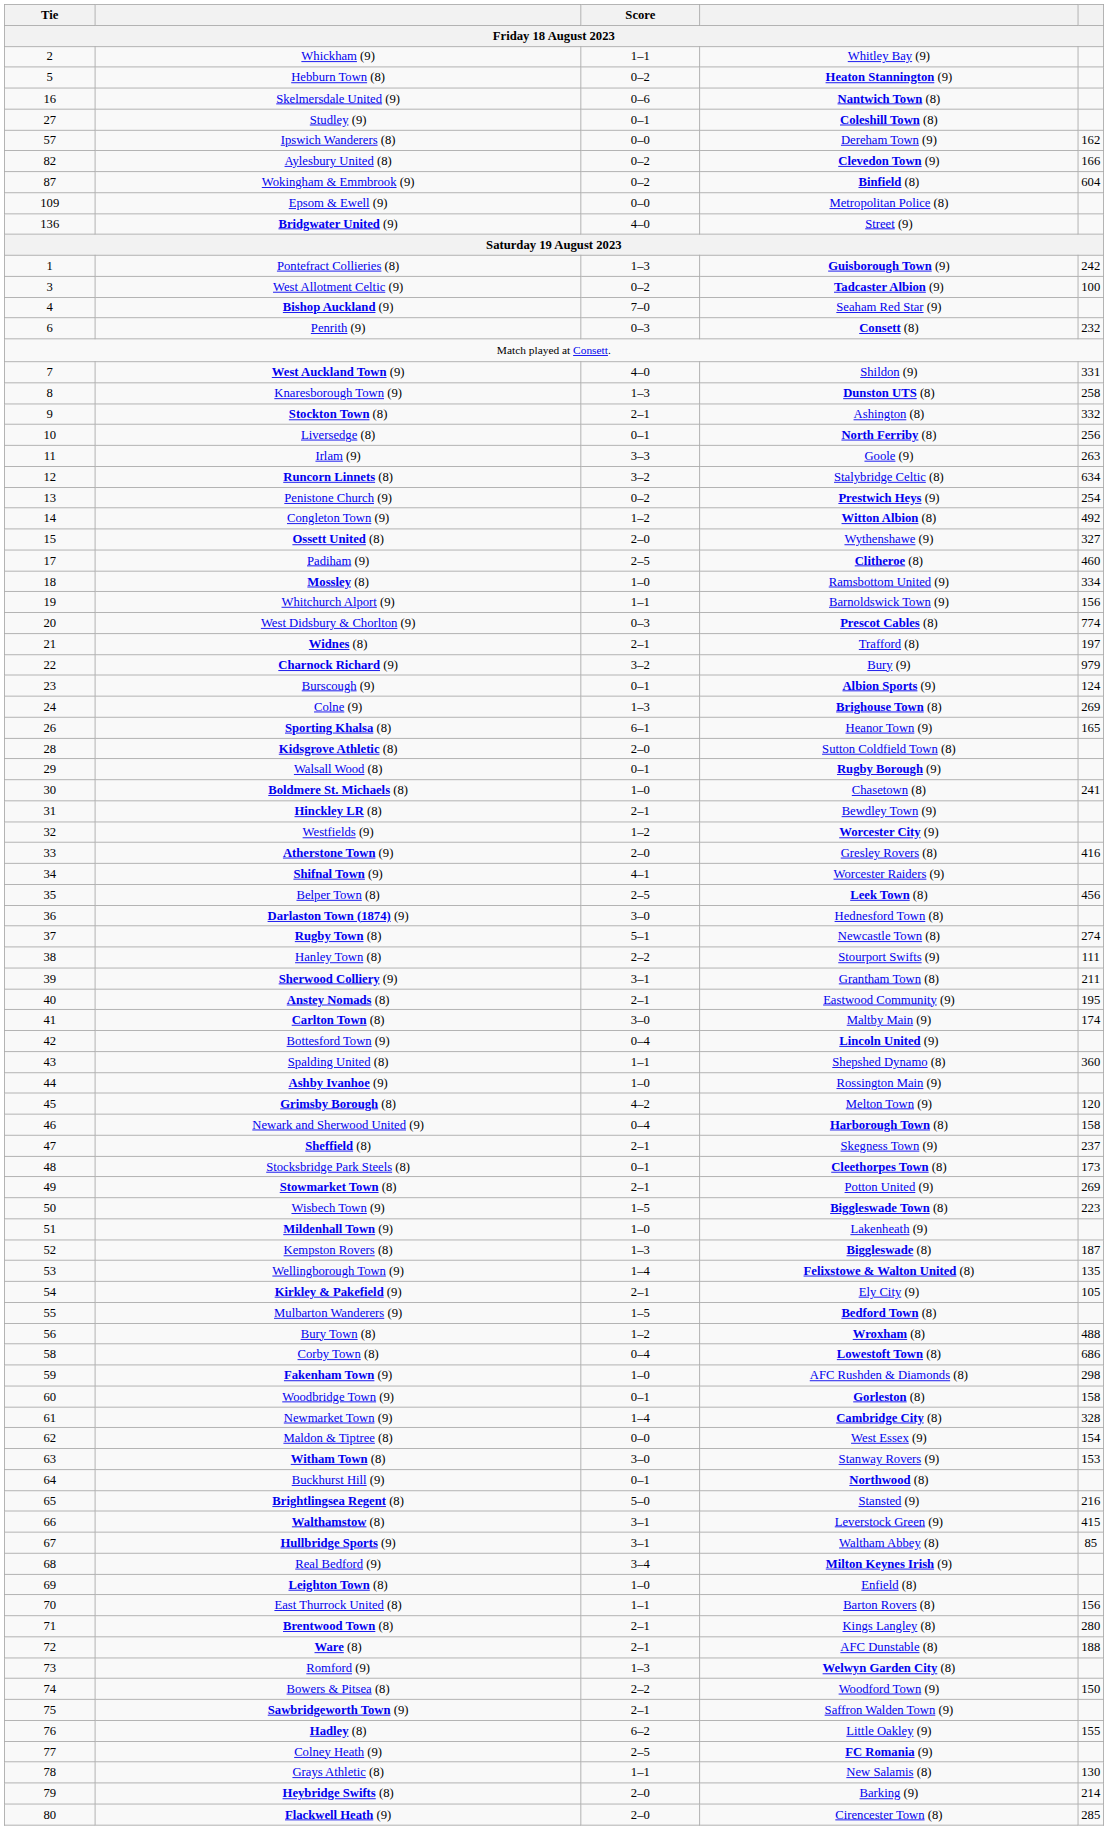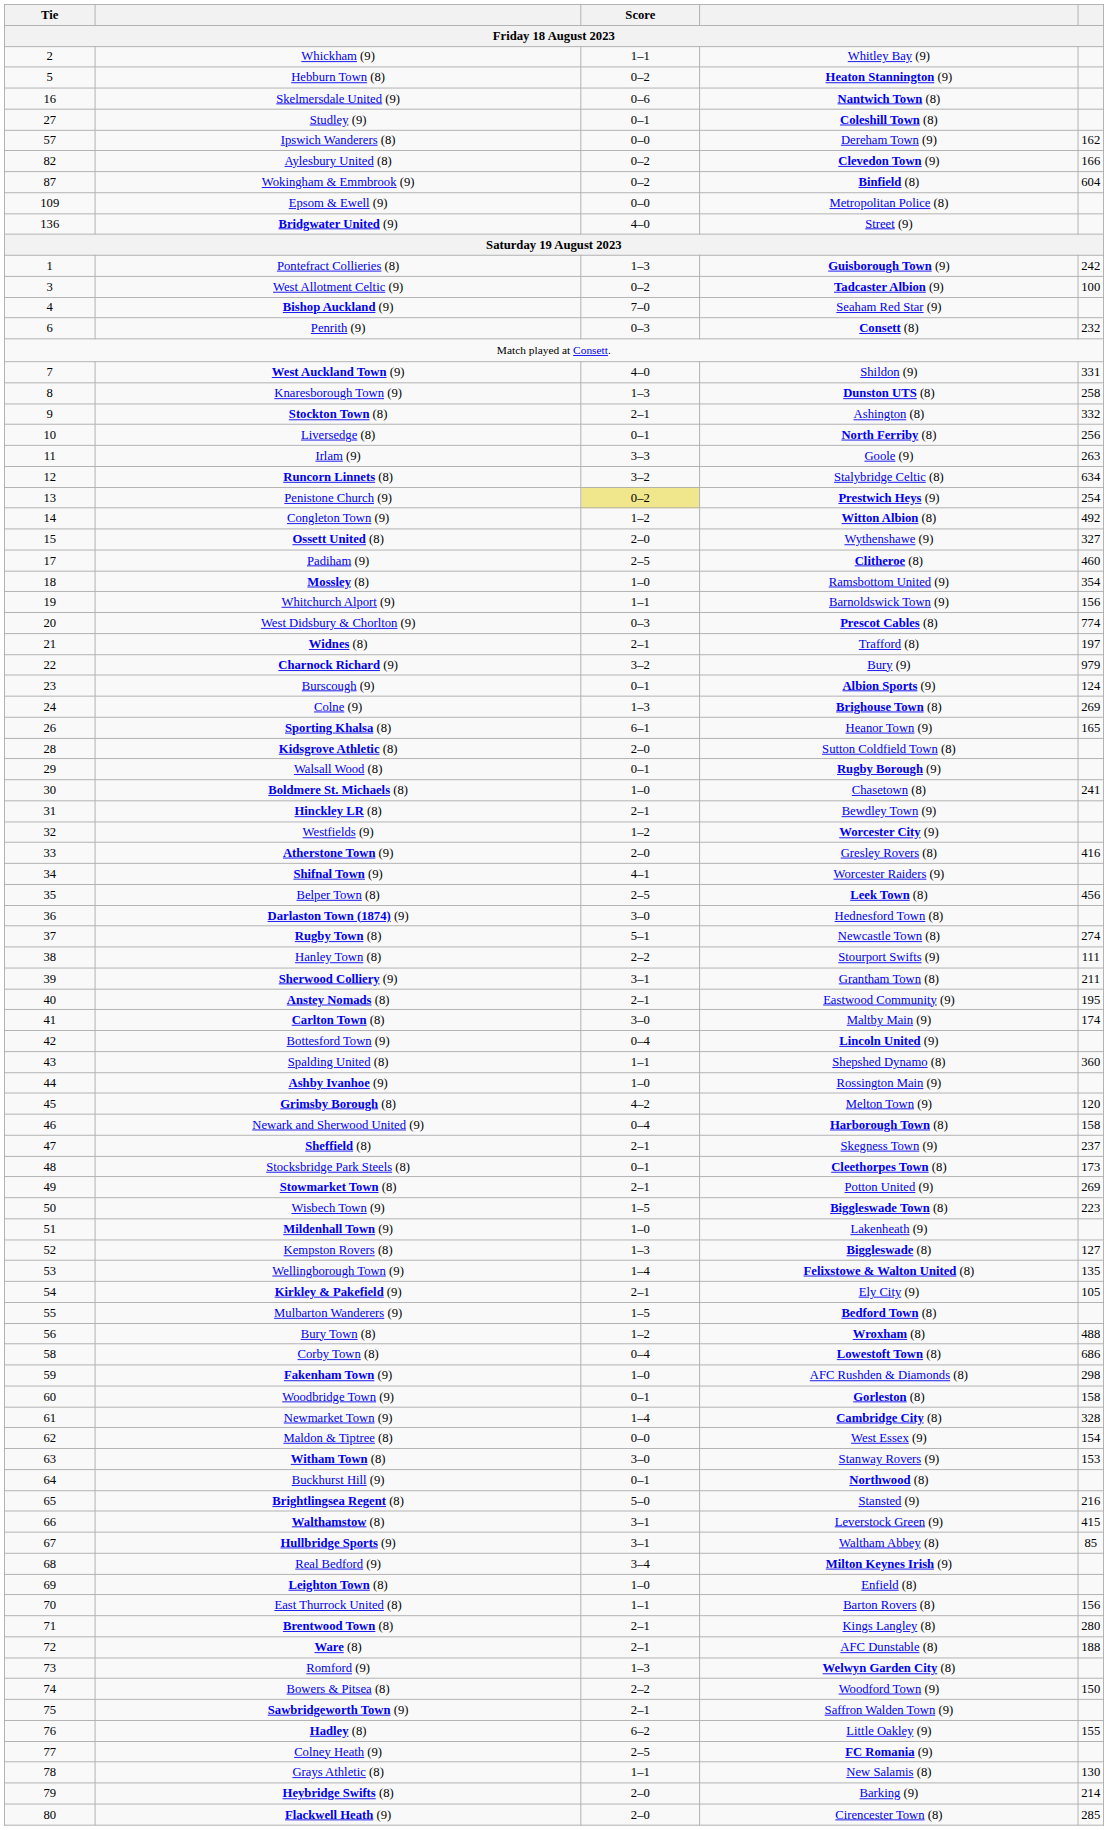 <table class="wikitable" style="text-align:center; font-size:90%">
 <tr>
 <th scope="col" style="width:  8.43%;">Tie</th>
 <th scope="col" style="width: 45.29%;"></th>
 <th scope="col" style="width: 11.00%;">Score</th>
 <th scope="col" style="width: 45.29%;"></th>
 <th scope="col" style="width:  8.43%;"></th>
 </tr>
 <tr>
 <th colspan="5">Friday 18 August 2023</th>
 </tr>
 <tr>
 <td>2</td>
 <td><a href='#'>Whickham</a> (9)</td>
 <td>1–1</td>
 <td><a href='#'>Whitley Bay</a> (9)</td>
 <td></td>
 </tr>
 <tr>
 <td>5</td>
 <td><a href='#'>Hebburn Town</a> (8)</td>
 <td>0–2</td>
 <td><strong><a href='#'>Heaton Stannington</a></strong> (9)</td>
 <td></td>
 </tr>
 <tr>
 <td>16</td>
 <td><a href='#'>Skelmersdale United</a> (9)</td>
 <td>0–6</td>
 <td><strong><a href='#'>Nantwich Town</a></strong> (8)</td>
 <td></td>
 </tr>
 <tr>
 <td>27</td>
 <td><a href='#'>Studley</a> (9)</td>
 <td>0–1</td>
 <td><strong><a href='#'>Coleshill Town</a></strong> (8)</td>
 <td></td>
 </tr>
 <tr>
 <td>57</td>
 <td><a href='#'>Ipswich Wanderers</a> (8)</td>
 <td>0–0</td>
 <td><a href='#'>Dereham Town</a> (9)</td>
 <td>162</td>
 </tr>
 <tr>
 <td>82</td>
 <td><a href='#'>Aylesbury United</a> (8)</td>
 <td>0–2</td>
 <td><strong><a href='#'>Clevedon Town</a></strong> (9)</td>
 <td>166</td>
 </tr>
 <tr>
 <td>87</td>
 <td><a href='#'>Wokingham & Emmbrook</a> (9)</td>
 <td>0–2</td>
 <td><strong><a href='#'>Binfield</a></strong> (8)</td>
 <td>604</td>
 </tr>
 <tr>
 <td>109</td>
 <td><a href='#'>Epsom & Ewell</a> (9)</td>
 <td>0–0</td>
 <td><a href='#'>Metropolitan Police</a> (8)</td>
 <td></td>
 </tr>
 <tr>
 <td>136</td>
 <td><strong><a href='#'>Bridgwater United</a></strong> (9)</td>
 <td>4–0</td>
 <td><a href='#'>Street</a> (9)</td>
 <td></td>
 </tr>
 <tr>
 <th colspan="5">Saturday 19 August 2023</th>
 </tr>
 <tr>
 <td>1</td>
 <td><a href='#'>Pontefract Collieries</a> (8)</td>
 <td>1–3</td>
 <td><strong><a href='#'>Guisborough Town</a></strong> (9)</td>
 <td>242</td>
 </tr>
 <tr>
 <td>3</td>
 <td><a href='#'>West Allotment Celtic</a> (9)</td>
 <td>0–2</td>
 <td><strong><a href='#'>Tadcaster Albion</a></strong> (9)</td>
 <td>100</td>
 </tr>
 <tr>
 <td>4</td>
 <td><strong><a href='#'>Bishop Auckland</a></strong> (9)</td>
 <td>7–0</td>
 <td><a href='#'>Seaham Red Star</a> (9)</td>
 <td></td>
 </tr>
 <tr>
 <td>6</td>
 <td><a href='#'>Penrith</a> (9)</td>
 <td>0–3</td>
 <td><strong><a href='#'>Consett</a></strong> (8)</td>
 <td>232</td>
 </tr>
 <tr>
 <td colspan="5" style="height:20px; text-align:center; font-size:90%">Match played at <a href='#'>Consett</a>.</td>
 </tr>
 <tr>
 <td>7</td>
 <td><strong><a href='#'>West Auckland Town</a></strong> (9)</td>
 <td>4–0</td>
 <td><a href='#'>Shildon</a> (9)</td>
 <td>331</td>
 </tr>
 <tr>
 <td>8</td>
 <td><a href='#'>Knaresborough Town</a> (9)</td>
 <td>1–3</td>
 <td><strong><a href='#'>Dunston UTS</a></strong> (8)</td>
 <td>258</td>
 </tr>
 <tr>
 <td>9</td>
 <td><strong><a href='#'>Stockton Town</a></strong> (8)</td>
 <td>2–1</td>
 <td><a href='#'>Ashington</a> (8)</td>
 <td>332</td>
 </tr>
 <tr>
 <td>10</td>
 <td><a href='#'>Liversedge</a> (8)</td>
 <td>0–1</td>
 <td><strong><a href='#'>North Ferriby</a></strong> (8)</td>
 <td>256</td>
 </tr>
 <tr>
 <td>11</td>
 <td><a href='#'>Irlam</a> (9)</td>
 <td>3–3</td>
 <td><a href='#'>Goole</a> (9)</td>
 <td>263</td>
 </tr>
 <tr>
 <td>12</td>
 <td><strong><a href='#'>Runcorn Linnets</a></strong> (8)</td>
 <td>3–2</td>
 <td><a href='#'>Stalybridge Celtic</a> (8)</td>
 <td>634</td>
 </tr>
 <tr>
 <td>13</td>
 <td><a href='#'>Penistone Church</a> (9)</td>
-<td>0–2</td>
+<td style="background: khaki;">0–2</td>
 <td><strong><a href='#'>Prestwich Heys</a></strong> (9)</td>
 <td>254</td>
 </tr>
 <tr>
 <td>14</td>
 <td><a href='#'>Congleton Town</a> (9)</td>
 <td>1–2</td>
 <td><strong><a href='#'>Witton Albion</a></strong> (8)</td>
 <td>492</td>
 </tr>
 <tr>
 <td>15</td>
 <td><strong><a href='#'>Ossett United</a></strong> (8)</td>
 <td>2–0</td>
 <td><a href='#'>Wythenshawe</a> (9)</td>
 <td>327</td>
 </tr>
 <tr>
 <td>17</td>
 <td><a href='#'>Padiham</a> (9)</td>
 <td>2–5</td>
 <td><strong><a href='#'>Clitheroe</a></strong> (8)</td>
 <td>460</td>
 </tr>
 <tr>
 <td>18</td>
 <td><strong><a href='#'>Mossley</a></strong> (8)</td>
 <td>1–0</td>
 <td><a href='#'>Ramsbottom United</a> (9)</td>
-<td>334</td>
+<td>354</td>
 </tr>
 <tr>
 <td>19</td>
 <td><a href='#'>Whitchurch Alport</a> (9)</td>
 <td>1–1</td>
 <td><a href='#'>Barnoldswick Town</a> (9)</td>
 <td>156</td>
 </tr>
 <tr>
 <td>20</td>
 <td><a href='#'>West Didsbury & Chorlton</a> (9)</td>
 <td>0–3</td>
 <td><strong><a href='#'>Prescot Cables</a></strong> (8)</td>
 <td>774</td>
 </tr>
 <tr>
 <td>21</td>
 <td><strong><a href='#'>Widnes</a></strong> (8)</td>
 <td>2–1</td>
 <td><a href='#'>Trafford</a> (8)</td>
 <td>197</td>
 </tr>
 <tr>
 <td>22</td>
 <td><strong><a href='#'>Charnock Richard</a></strong> (9)</td>
 <td>3–2</td>
 <td><a href='#'>Bury</a> (9)</td>
 <td>979</td>
 </tr>
 <tr>
 <td>23</td>
 <td><a href='#'>Burscough</a> (9)</td>
 <td>0–1</td>
 <td><strong><a href='#'>Albion Sports</a></strong> (9)</td>
 <td>124</td>
 </tr>
 <tr>
 <td>24</td>
 <td><a href='#'>Colne</a> (9)</td>
 <td>1–3</td>
 <td><strong><a href='#'>Brighouse Town</a></strong> (8)</td>
 <td>269</td>
 </tr>
 <tr>
 <td>26</td>
 <td><strong><a href='#'>Sporting Khalsa</a></strong> (8)</td>
 <td>6–1</td>
 <td><a href='#'>Heanor Town</a> (9)</td>
 <td>165</td>
 </tr>
 <tr>
 <td>28</td>
 <td><strong><a href='#'>Kidsgrove Athletic</a></strong> (8)</td>
 <td>2–0</td>
 <td><a href='#'>Sutton Coldfield Town</a> (8)</td>
 <td></td>
 </tr>
 <tr>
 <td>29</td>
 <td><a href='#'>Walsall Wood</a> (8)</td>
 <td>0–1</td>
 <td><strong><a href='#'>Rugby Borough</a></strong> (9)</td>
 <td></td>
 </tr>
 <tr>
 <td>30</td>
 <td><strong><a href='#'>Boldmere St. Michaels</a></strong> (8)</td>
 <td>1–0</td>
 <td><a href='#'>Chasetown</a> (8)</td>
 <td>241</td>
 </tr>
 <tr>
 <td>31</td>
 <td><strong><a href='#'>Hinckley LR</a></strong> (8)</td>
 <td>2–1</td>
 <td><a href='#'>Bewdley Town</a> (9)</td>
 <td></td>
 </tr>
 <tr>
 <td>32</td>
 <td><a href='#'>Westfields</a> (9)</td>
 <td>1–2</td>
 <td><strong><a href='#'>Worcester City</a></strong> (9)</td>
 <td></td>
 </tr>
 <tr>
 <td>33</td>
 <td><strong><a href='#'>Atherstone Town</a></strong> (9)</td>
 <td>2–0</td>
 <td><a href='#'>Gresley Rovers</a> (8)</td>
 <td>416</td>
 </tr>
 <tr>
 <td>34</td>
 <td><strong><a href='#'>Shifnal Town</a></strong> (9)</td>
 <td>4–1</td>
 <td><a href='#'>Worcester Raiders</a> (9)</td>
 <td></td>
 </tr>
 <tr>
 <td>35</td>
 <td><a href='#'>Belper Town</a> (8)</td>
 <td>2–5</td>
 <td><strong><a href='#'>Leek Town</a></strong> (8)</td>
 <td>456</td>
 </tr>
 <tr>
 <td>36</td>
 <td><strong><a href='#'>Darlaston Town (1874)</a></strong> (9)</td>
 <td>3–0</td>
 <td><a href='#'>Hednesford Town</a> (8)</td>
 <td></td>
 </tr>
 <tr>
 <td>37</td>
 <td><strong><a href='#'>Rugby Town</a></strong> (8)</td>
 <td>5–1</td>
 <td><a href='#'>Newcastle Town</a> (8)</td>
 <td>274</td>
 </tr>
 <tr>
 <td>38</td>
 <td><a href='#'>Hanley Town</a> (8)</td>
 <td>2–2</td>
 <td><a href='#'>Stourport Swifts</a> (9)</td>
 <td>111</td>
 </tr>
 <tr>
 <td>39</td>
 <td><strong><a href='#'>Sherwood Colliery</a></strong> (9)</td>
 <td>3–1</td>
 <td><a href='#'>Grantham Town</a> (8)</td>
 <td>211</td>
 </tr>
 <tr>
 <td>40</td>
 <td><strong><a href='#'>Anstey Nomads</a></strong> (8)</td>
 <td>2–1</td>
 <td><a href='#'>Eastwood Community</a> (9)</td>
 <td>195</td>
 </tr>
 <tr>
 <td>41</td>
 <td><strong><a href='#'>Carlton Town</a></strong> (8)</td>
 <td>3–0</td>
 <td><a href='#'>Maltby Main</a> (9)</td>
 <td>174</td>
 </tr>
 <tr>
 <td>42</td>
 <td><a href='#'>Bottesford Town</a> (9)</td>
 <td>0–4</td>
 <td><strong><a href='#'>Lincoln United</a></strong> (9)</td>
 <td></td>
 </tr>
 <tr>
 <td>43</td>
 <td><a href='#'>Spalding United</a> (8)</td>
 <td>1–1</td>
 <td><a href='#'>Shepshed Dynamo</a> (8)</td>
 <td>360</td>
 </tr>
 <tr>
 <td>44</td>
 <td><strong><a href='#'>Ashby Ivanhoe</a></strong> (9)</td>
 <td>1–0</td>
 <td><a href='#'>Rossington Main</a> (9)</td>
 <td></td>
 </tr>
 <tr>
 <td>45</td>
 <td><strong><a href='#'>Grimsby Borough</a></strong> (8)</td>
 <td>4–2</td>
 <td><a href='#'>Melton Town</a> (9)</td>
 <td>120</td>
 </tr>
 <tr>
 <td>46</td>
 <td><a href='#'>Newark and Sherwood United</a> (9)</td>
 <td>0–4</td>
 <td><strong><a href='#'>Harborough Town</a></strong> (8)</td>
 <td>158</td>
 </tr>
 <tr>
 <td>47</td>
 <td><strong><a href='#'>Sheffield</a> </strong> (8)</td>
 <td>2–1</td>
 <td><a href='#'>Skegness Town</a> (9)</td>
 <td>237</td>
 </tr>
 <tr>
 <td>48</td>
 <td><a href='#'>Stocksbridge Park Steels</a> (8)</td>
 <td>0–1</td>
 <td><strong><a href='#'>Cleethorpes Town</a></strong> (8)</td>
 <td>173</td>
 </tr>
 <tr>
 <td>49</td>
 <td><strong><a href='#'>Stowmarket Town</a></strong> (8)</td>
 <td>2–1</td>
 <td><a href='#'>Potton United</a> (9)</td>
 <td>269</td>
 </tr>
 <tr>
 <td>50</td>
 <td><a href='#'>Wisbech Town</a> (9)</td>
 <td>1–5</td>
 <td><strong><a href='#'>Biggleswade Town</a></strong> (8)</td>
 <td>223</td>
 </tr>
 <tr>
 <td>51</td>
 <td><strong><a href='#'>Mildenhall Town</a></strong> (9)</td>
 <td>1–0</td>
 <td><a href='#'>Lakenheath</a> (9)</td>
 <td></td>
 </tr>
 <tr>
 <td>52</td>
 <td><a href='#'>Kempston Rovers</a> (8)</td>
 <td>1–3</td>
 <td><strong><a href='#'>Biggleswade</a></strong> (8)</td>
-<td>187</td>
+<td>127</td>
 </tr>
 <tr>
 <td>53</td>
 <td><a href='#'>Wellingborough Town</a> (9)</td>
 <td>1–4</td>
 <td><strong><a href='#'>Felixstowe & Walton United</a></strong> (8)</td>
 <td>135</td>
 </tr>
 <tr>
 <td>54</td>
 <td><strong><a href='#'>Kirkley & Pakefield</a></strong> (9)</td>
 <td>2–1</td>
 <td><a href='#'>Ely City</a> (9)</td>
 <td>105</td>
 </tr>
 <tr>
 <td>55</td>
 <td><a href='#'>Mulbarton Wanderers</a> (9)</td>
 <td>1–5</td>
 <td><strong><a href='#'>Bedford Town</a></strong> (8)</td>
 <td></td>
 </tr>
 <tr>
 <td>56</td>
 <td><a href='#'>Bury Town</a> (8)</td>
 <td>1–2</td>
 <td><strong><a href='#'>Wroxham</a></strong> (8)</td>
 <td>488</td>
 </tr>
 <tr>
 <td>58</td>
 <td><a href='#'>Corby Town</a> (8)</td>
 <td>0–4</td>
 <td><strong><a href='#'>Lowestoft Town</a></strong> (8)</td>
 <td>686</td>
 </tr>
 <tr>
 <td>59</td>
 <td><strong><a href='#'>Fakenham Town</a></strong> (9)</td>
 <td>1–0</td>
 <td><a href='#'>AFC Rushden & Diamonds</a> (8)</td>
 <td>298</td>
 </tr>
 <tr>
 <td>60</td>
 <td><a href='#'>Woodbridge Town</a> (9)</td>
 <td>0–1</td>
 <td><strong><a href='#'>Gorleston</a></strong> (8)</td>
 <td>158</td>
 </tr>
 <tr>
 <td>61</td>
 <td><a href='#'>Newmarket Town</a> (9)</td>
 <td>1–4</td>
 <td><strong><a href='#'>Cambridge City</a></strong> (8)</td>
 <td>328</td>
 </tr>
 <tr>
 <td>62</td>
 <td><a href='#'>Maldon & Tiptree</a> (8)</td>
 <td>0–0</td>
 <td><a href='#'>West Essex</a> (9)</td>
 <td>154</td>
 </tr>
 <tr>
 <td>63</td>
 <td><strong><a href='#'>Witham Town</a></strong> (8)</td>
 <td>3–0</td>
 <td><a href='#'>Stanway Rovers</a> (9)</td>
 <td>153</td>
 </tr>
 <tr>
 <td>64</td>
 <td><a href='#'>Buckhurst Hill</a> (9)</td>
 <td>0–1</td>
 <td><strong><a href='#'>Northwood</a></strong> (8)</td>
 <td></td>
 </tr>
 <tr>
 <td>65</td>
 <td><strong><a href='#'>Brightlingsea Regent</a></strong> (8)</td>
 <td>5–0</td>
 <td><a href='#'>Stansted</a> (9)</td>
 <td>216</td>
 </tr>
 <tr>
 <td>66</td>
 <td><strong><a href='#'>Walthamstow</a></strong> (8)</td>
 <td>3–1</td>
 <td><a href='#'>Leverstock Green</a> (9)</td>
 <td>415</td>
 </tr>
 <tr>
 <td>67</td>
 <td><strong><a href='#'>Hullbridge Sports</a></strong> (9)</td>
 <td>3–1</td>
 <td><a href='#'>Waltham Abbey</a> (8)</td>
 <td>85</td>
 </tr>
 <tr>
 <td>68</td>
 <td><a href='#'>Real Bedford</a> (9)</td>
 <td>3–4</td>
 <td><strong><a href='#'>Milton Keynes Irish</a></strong> (9)</td>
 <td></td>
 </tr>
 <tr>
 <td>69</td>
 <td><strong><a href='#'>Leighton Town</a></strong> (8)</td>
 <td>1–0</td>
 <td><a href='#'>Enfield</a> (8)</td>
 <td></td>
 </tr>
 <tr>
 <td>70</td>
 <td><a href='#'>East Thurrock United</a> (8)</td>
 <td>1–1</td>
 <td><a href='#'>Barton Rovers</a> (8)</td>
 <td>156</td>
 </tr>
 <tr>
 <td>71</td>
 <td><strong><a href='#'>Brentwood Town</a></strong> (8)</td>
 <td>2–1</td>
 <td><a href='#'>Kings Langley</a> (8)</td>
 <td>280</td>
 </tr>
 <tr>
 <td>72</td>
 <td><strong><a href='#'>Ware</a></strong> (8)</td>
 <td>2–1</td>
 <td><a href='#'>AFC Dunstable</a> (8)</td>
 <td>188</td>
 </tr>
 <tr>
 <td>73</td>
 <td><a href='#'>Romford</a> (9)</td>
 <td>1–3</td>
 <td><strong><a href='#'>Welwyn Garden City</a></strong> (8)</td>
 <td></td>
 </tr>
 <tr>
 <td>74</td>
 <td><a href='#'>Bowers & Pitsea</a> (8)</td>
 <td>2–2</td>
 <td><a href='#'>Woodford Town</a> (9)</td>
 <td>150</td>
 </tr>
 <tr>
 <td>75</td>
 <td><strong><a href='#'>Sawbridgeworth Town</a></strong> (9)</td>
 <td>2–1</td>
 <td><a href='#'>Saffron Walden Town</a> (9)</td>
 <td></td>
 </tr>
 <tr>
 <td>76</td>
 <td><strong><a href='#'>Hadley</a></strong> (8)</td>
 <td>6–2</td>
 <td><a href='#'>Little Oakley</a> (9)</td>
 <td>155</td>
 </tr>
 <tr>
 <td>77</td>
 <td><a href='#'>Colney Heath</a> (9)</td>
 <td>2–5</td>
 <td><strong><a href='#'>FC Romania</a></strong> (9)</td>
 <td></td>
 </tr>
 <tr>
 <td>78</td>
 <td><a href='#'>Grays Athletic</a> (8)</td>
 <td>1–1</td>
 <td><a href='#'>New Salamis</a> (8)</td>
 <td>130</td>
 </tr>
 <tr>
 <td>79</td>
 <td><strong><a href='#'>Heybridge Swifts</a></strong> (8)</td>
 <td>2–0</td>
 <td><a href='#'>Barking</a> (9)</td>
 <td>214</td>
 </tr>
 <tr>
 <td>80</td>
 <td><strong><a href='#'>Flackwell Heath</a></strong> (9)</td>
 <td>2–0</td>
 <td><a href='#'>Cirencester Town</a> (8)</td>
 <td>285</td>
 </tr>
 </table>
